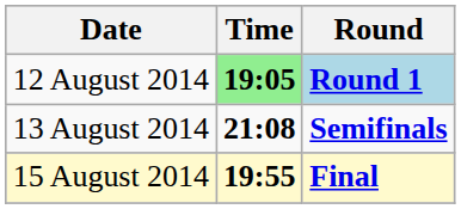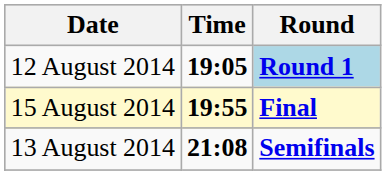 <table class="wikitable">
 <tr>
 <th>Date</th>
 <th>Time</th>
 <th>Round</th>
 </tr>
 <tr>
 <td>12 August 2014</td>
-<td style="background: lightgreen;"><strong>19:05</strong></td>
+<td><strong>19:05</strong></td>
 <td style="background: lightblue;"><strong><a href='#'>Round 1</a></strong></td>
+</tr>
+<tr style=background:lemonchiffon>
+<td>15 August 2014</td>
+<td><strong>19:55</strong></td>
+<td><strong><a href='#'>Final</a></strong></td>
 </tr>
 <tr>
 <td>13 August 2014</td>
 <td><strong>21:08</strong></td>
 <td><strong><a href='#'>Semifinals</a></strong></td>
 </tr>
-<tr style=background:lemonchiffon>
-<td>15 August 2014</td>
-<td><strong>19:55</strong></td>
-<td><strong><a href='#'>Final</a></strong></td>
-</tr>
 </table>
